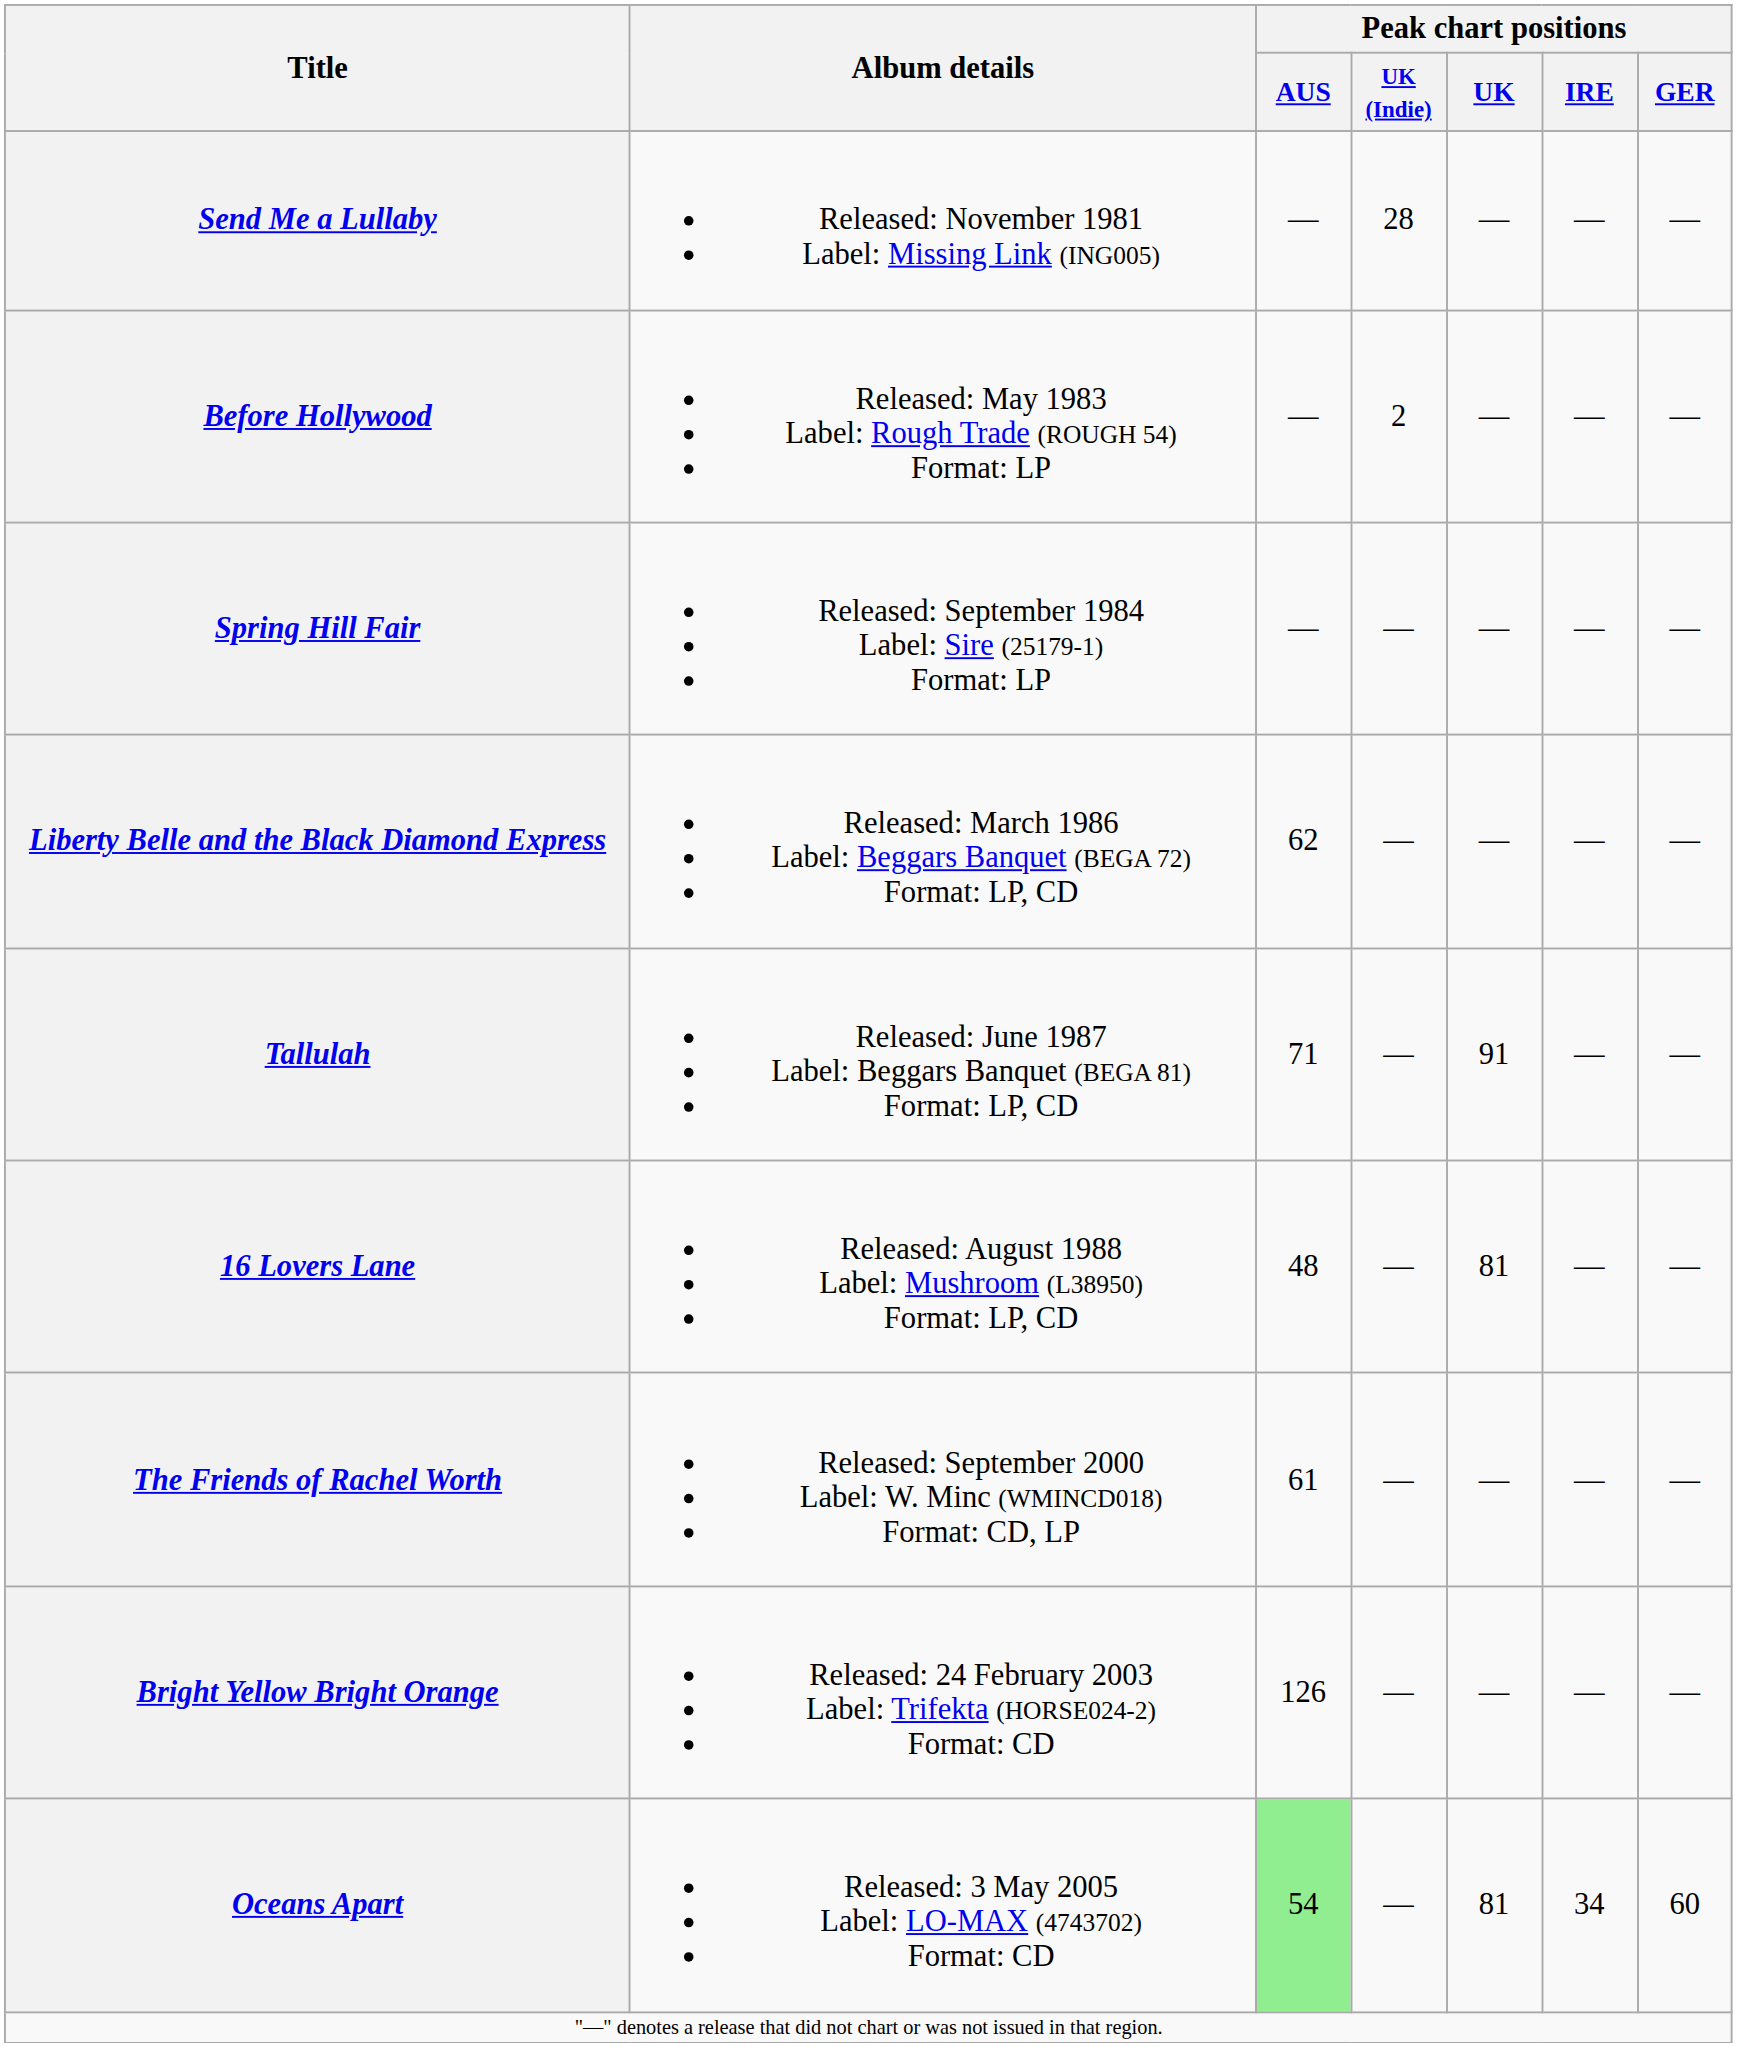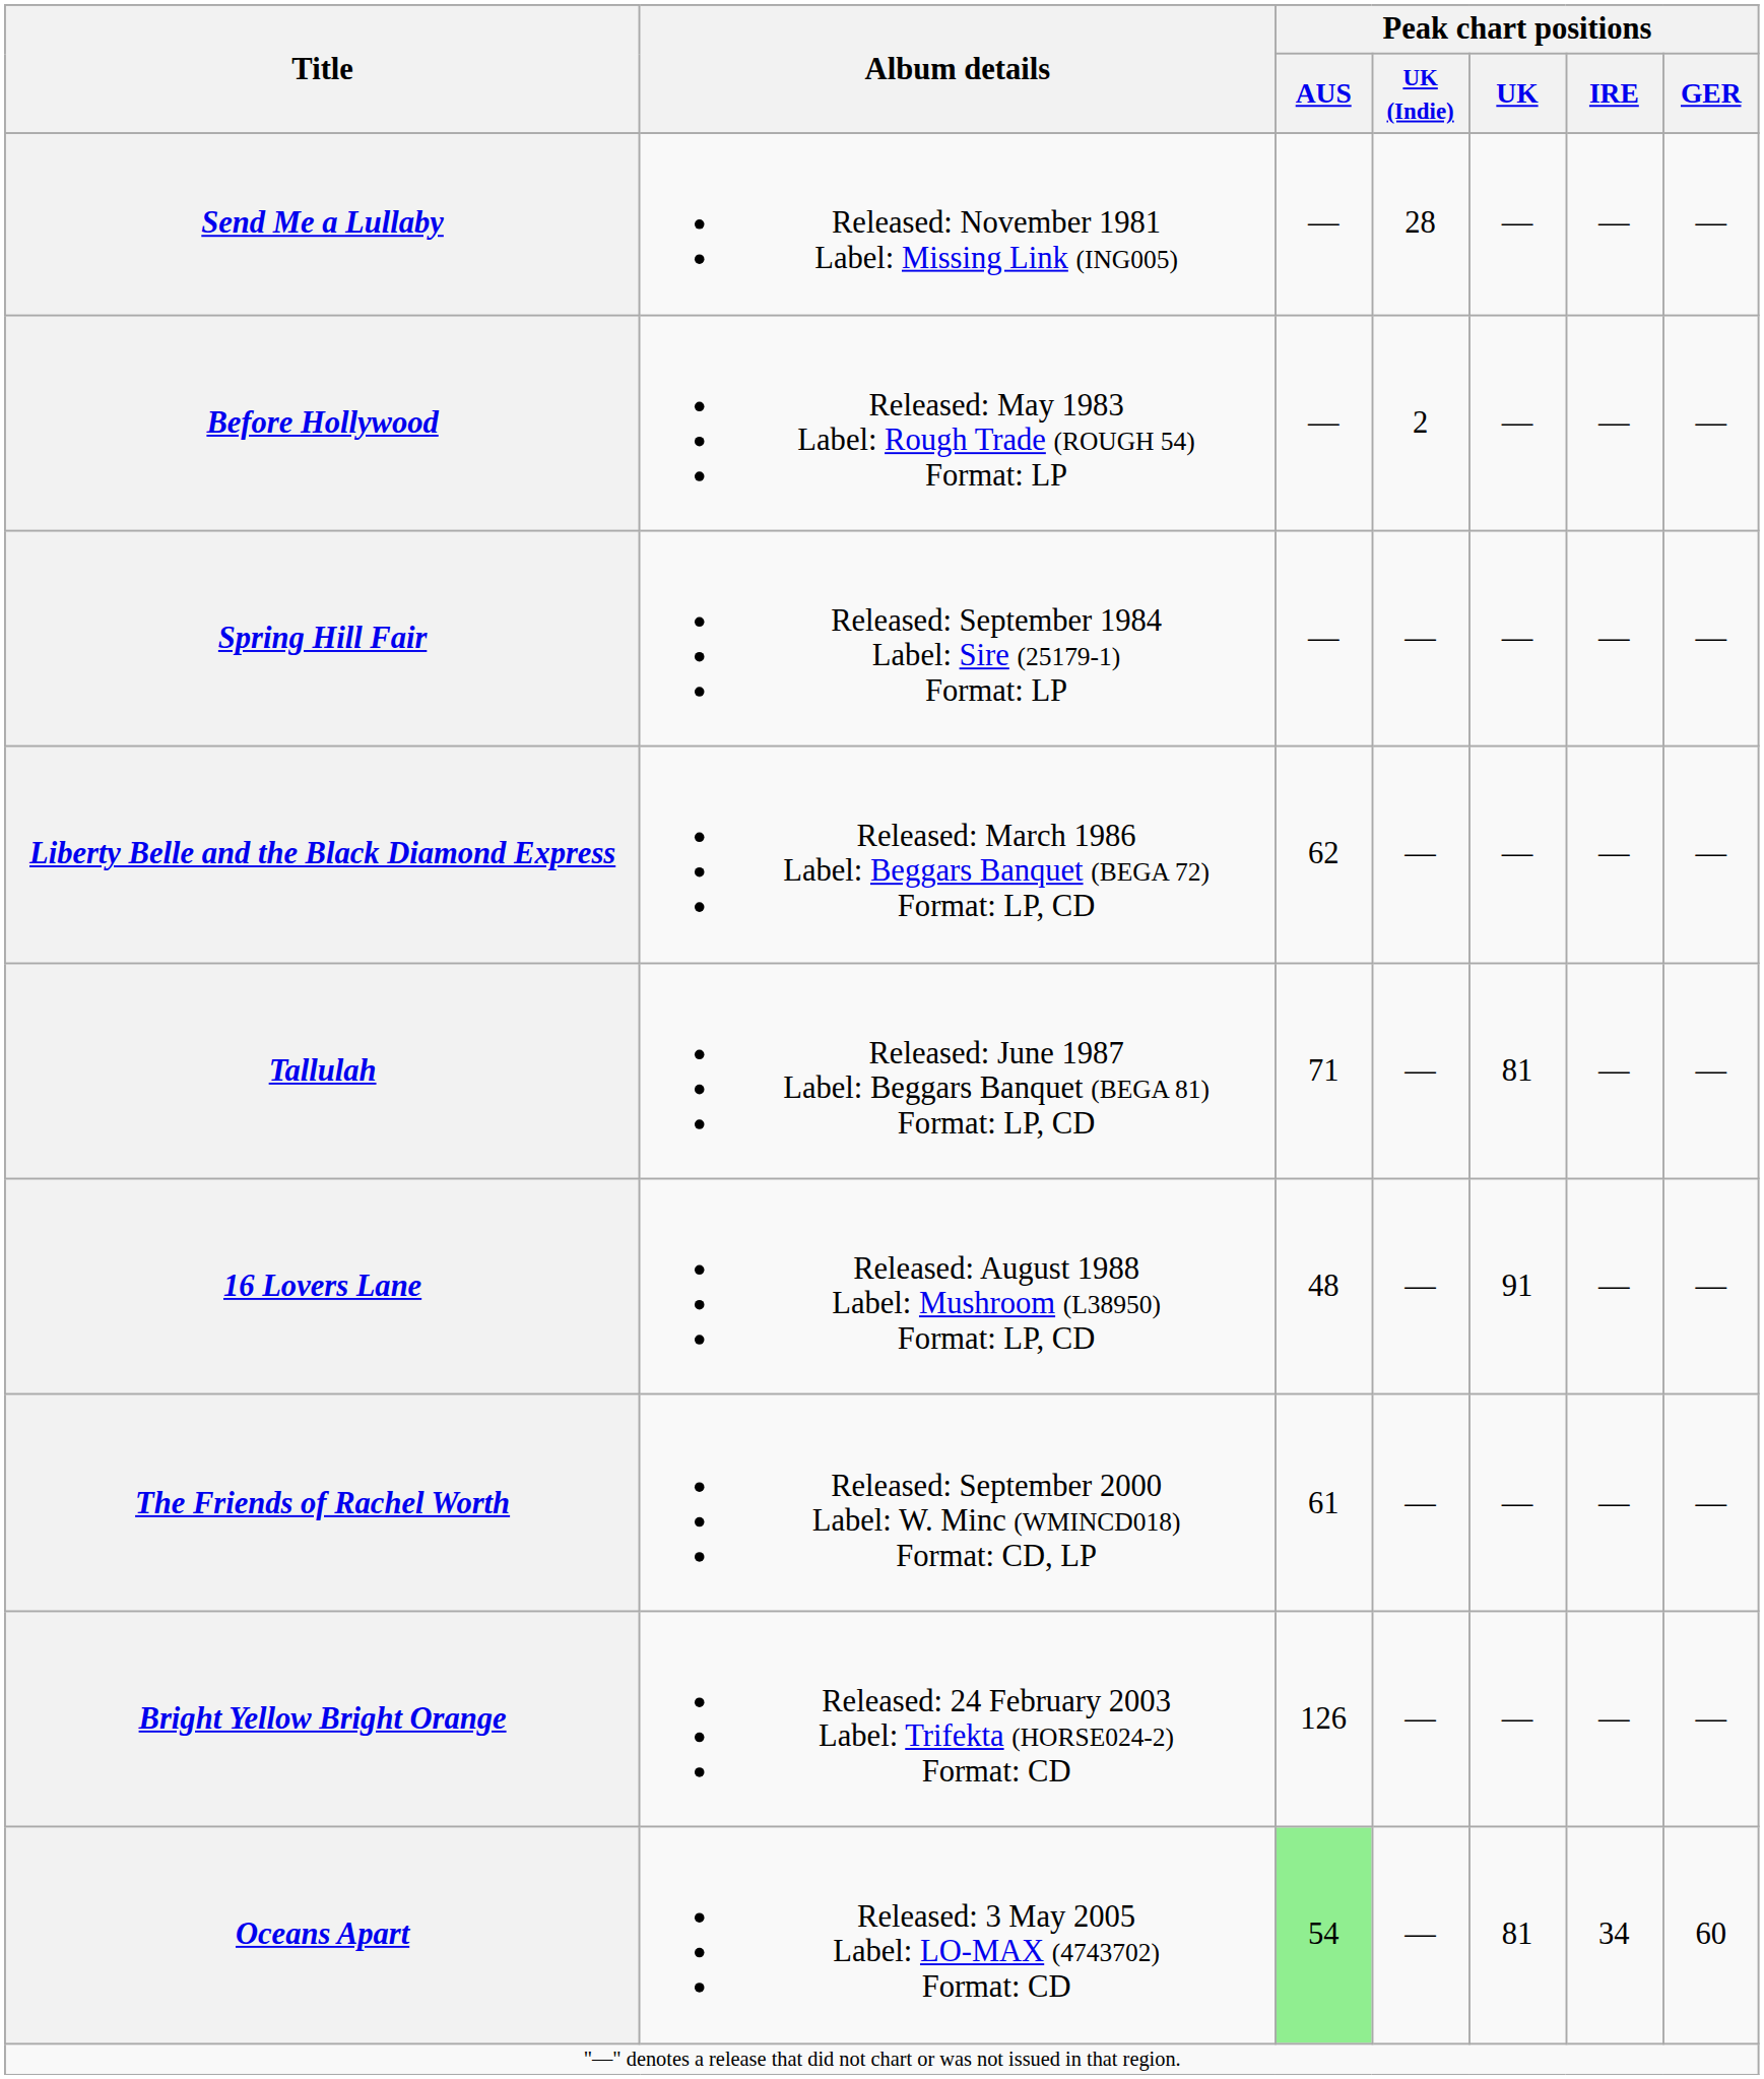 <table class="wikitable plainrowheaders" style="text-align:center;" border="1">
 <tr>
 <th scope="col" rowspan="2" scope="col" style="width:20em;">Title</th>
 <th scope="col" rowspan="2" style="width:20em;">Album details</th>
 <th colspan="5">Peak chart positions</th>
 </tr>
 <tr>
 <th scope="col" style="width:3em;font-size:90%;"><a href='#'>AUS</a></th>
 <th scope="col" style="width:3em;font-size:90%;"><a href='#'><small>UK (Indie)</small></a></th>
 <th scope="col" style="width:3em;font-size:90%;"><a href='#'>UK</a></th>
 <th scope="col" style="width:3em;font-size:90%;"><a href='#'>IRE</a></th>
 <th scope="col" style="width:3em;font-size:90%;"><a href='#'>GER</a></th>
 </tr>
 <tr>
 <th scope="row"><em><a href='#'>Send Me a Lullaby</a></em></th>
 <td><br><ul><li>Released: November 1981</li><li>Label: <a href='#'>Missing Link</a> <small>(ING005)</small></li></ul></td>
 <td>—</td>
 <td>28</td>
 <td>—</td>
 <td>—</td>
 <td>—</td>
 </tr>
 <tr>
 <th scope="row"><em><a href='#'>Before Hollywood</a></em></th>
 <td><br><ul><li>Released: May 1983</li><li>Label: <a href='#'>Rough Trade</a> <small>(ROUGH 54)</small></li><li>Format: LP</li></ul></td>
 <td>—</td>
 <td>2</td>
 <td>—</td>
 <td>—</td>
 <td>—</td>
 </tr>
 <tr>
 <th scope="row"><em><a href='#'>Spring Hill Fair</a></em></th>
 <td><br><ul><li>Released: September 1984</li><li>Label: <a href='#'>Sire</a> <small>(25179-1)</small></li><li>Format: LP</li></ul></td>
 <td>—</td>
 <td>—</td>
 <td>—</td>
 <td>—</td>
 <td>—</td>
 </tr>
 <tr>
 <th scope="row"><em><a href='#'>Liberty Belle and the Black Diamond Express</a></em></th>
 <td><br><ul><li>Released: March 1986</li><li>Label: <a href='#'>Beggars Banquet</a> <small>(BEGA 72)</small></li><li>Format: LP, CD</li></ul></td>
 <td>62</td>
 <td>—</td>
 <td>—</td>
 <td>—</td>
 <td>—</td>
 </tr>
 <tr>
 <th scope="row"><em><a href='#'>Tallulah</a></em></th>
 <td><br><ul><li>Released: June 1987</li><li>Label: Beggars Banquet <small>(BEGA 81)</small></li><li>Format: LP, CD</li></ul></td>
 <td>71</td>
 <td>—</td>
-<td>91</td>
+<td>81</td>
 <td>—</td>
 <td>—</td>
 </tr>
 <tr>
 <th scope="row"><em><a href='#'>16 Lovers Lane</a></em></th>
 <td><br><ul><li>Released: August 1988</li><li>Label: <a href='#'>Mushroom</a> <small>(L38950)</small></li><li>Format: LP, CD</li></ul></td>
 <td>48</td>
 <td>—</td>
-<td>81</td>
+<td>91</td>
 <td>—</td>
 <td>—</td>
 </tr>
 <tr>
 <th scope="row"><em><a href='#'>The Friends of Rachel Worth</a></em></th>
 <td><br><ul><li>Released: September 2000</li><li>Label: W. Minc <small>(WMINCD018)</small></li><li>Format: CD, LP</li></ul></td>
 <td>61</td>
 <td>—</td>
 <td>—</td>
 <td>—</td>
 <td>—</td>
 </tr>
 <tr>
 <th scope="row"><em><a href='#'>Bright Yellow Bright Orange</a></em></th>
 <td><br><ul><li>Released: 24 February 2003</li><li>Label: <a href='#'>Trifekta</a> <small>(HORSE024-2)</small></li><li>Format: CD</li></ul></td>
 <td>126</td>
 <td>—</td>
 <td>—</td>
 <td>—</td>
 <td>—</td>
 </tr>
 <tr>
 <th scope="row"><em><a href='#'>Oceans Apart</a></em></th>
 <td><br><ul><li>Released: 3 May 2005</li><li>Label: <a href='#'>LO-MAX</a> <small>(4743702)</small></li><li>Format: CD</li></ul></td>
 <td style="background: lightgreen;">54</td>
 <td>—</td>
 <td>81</td>
 <td>34</td>
 <td>60</td>
 </tr>
 <tr>
 <td colspan="7" style="text-align:center; font-size:8pt;">"—" denotes a release that did not chart or was not issued in that region.</td>
 </tr>
 </table>
